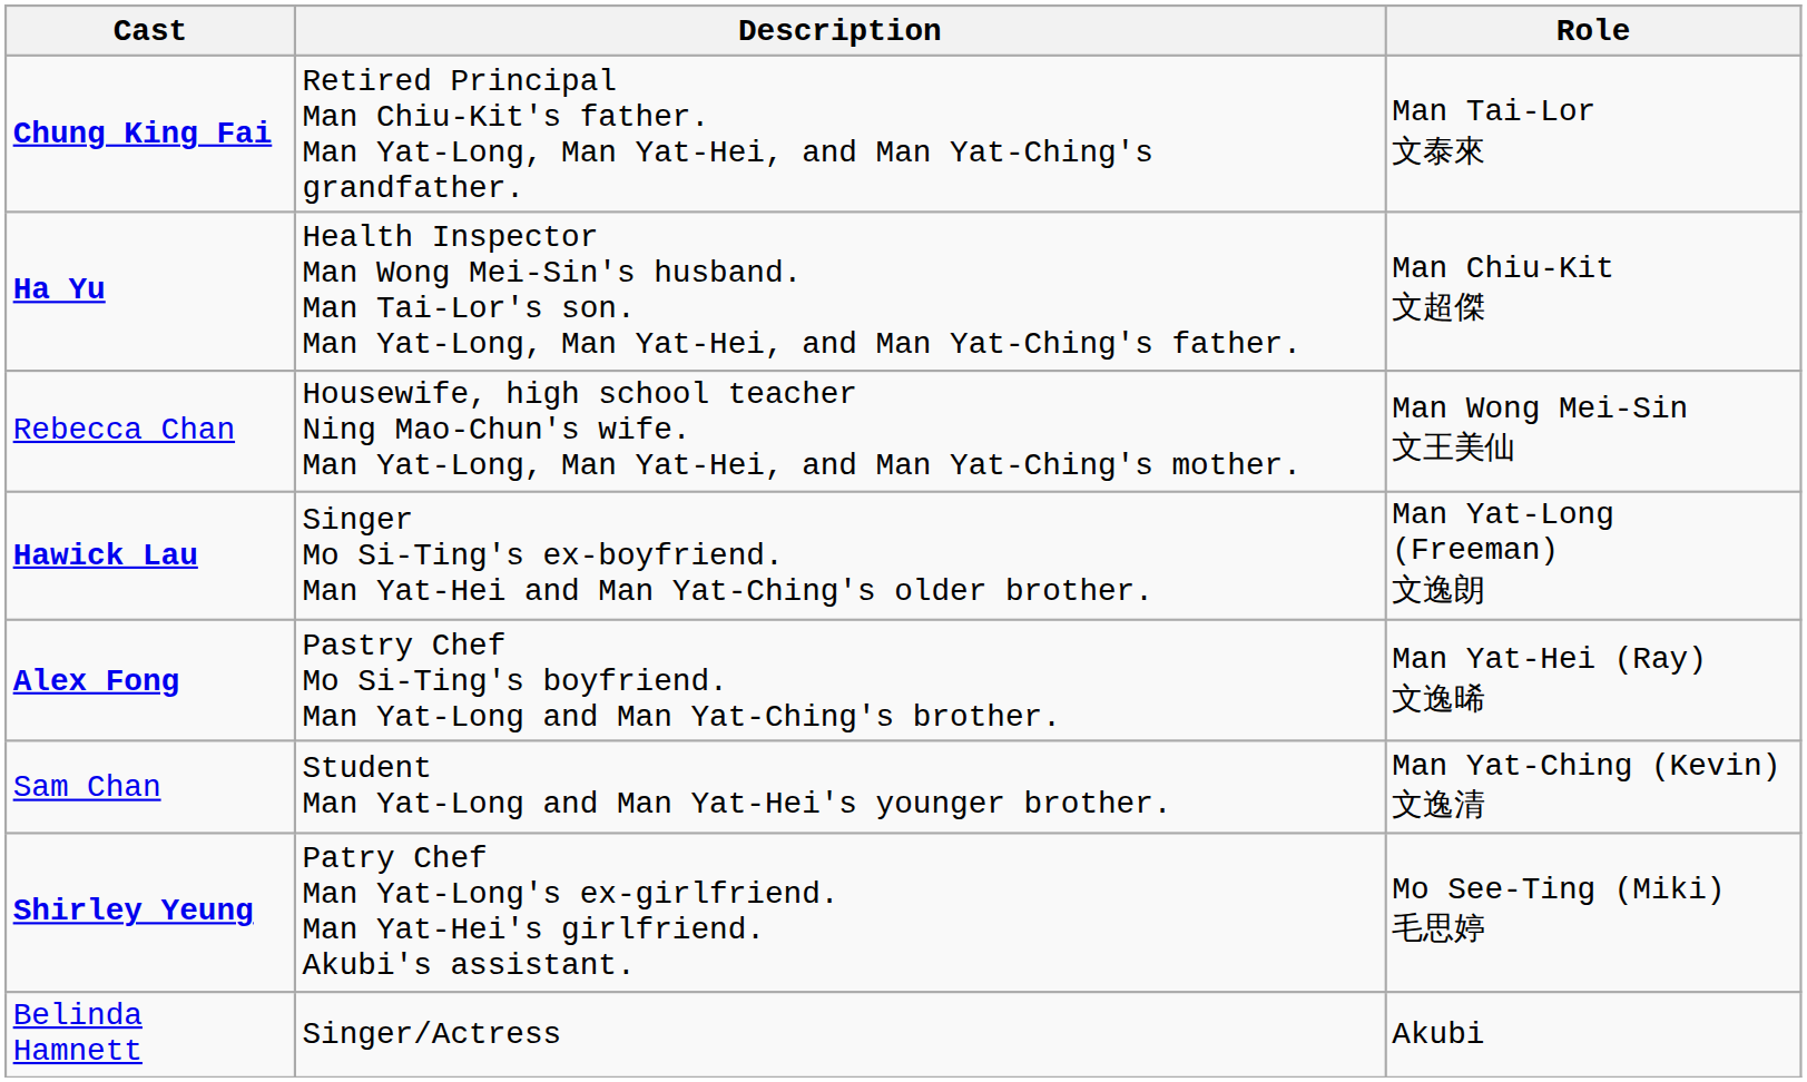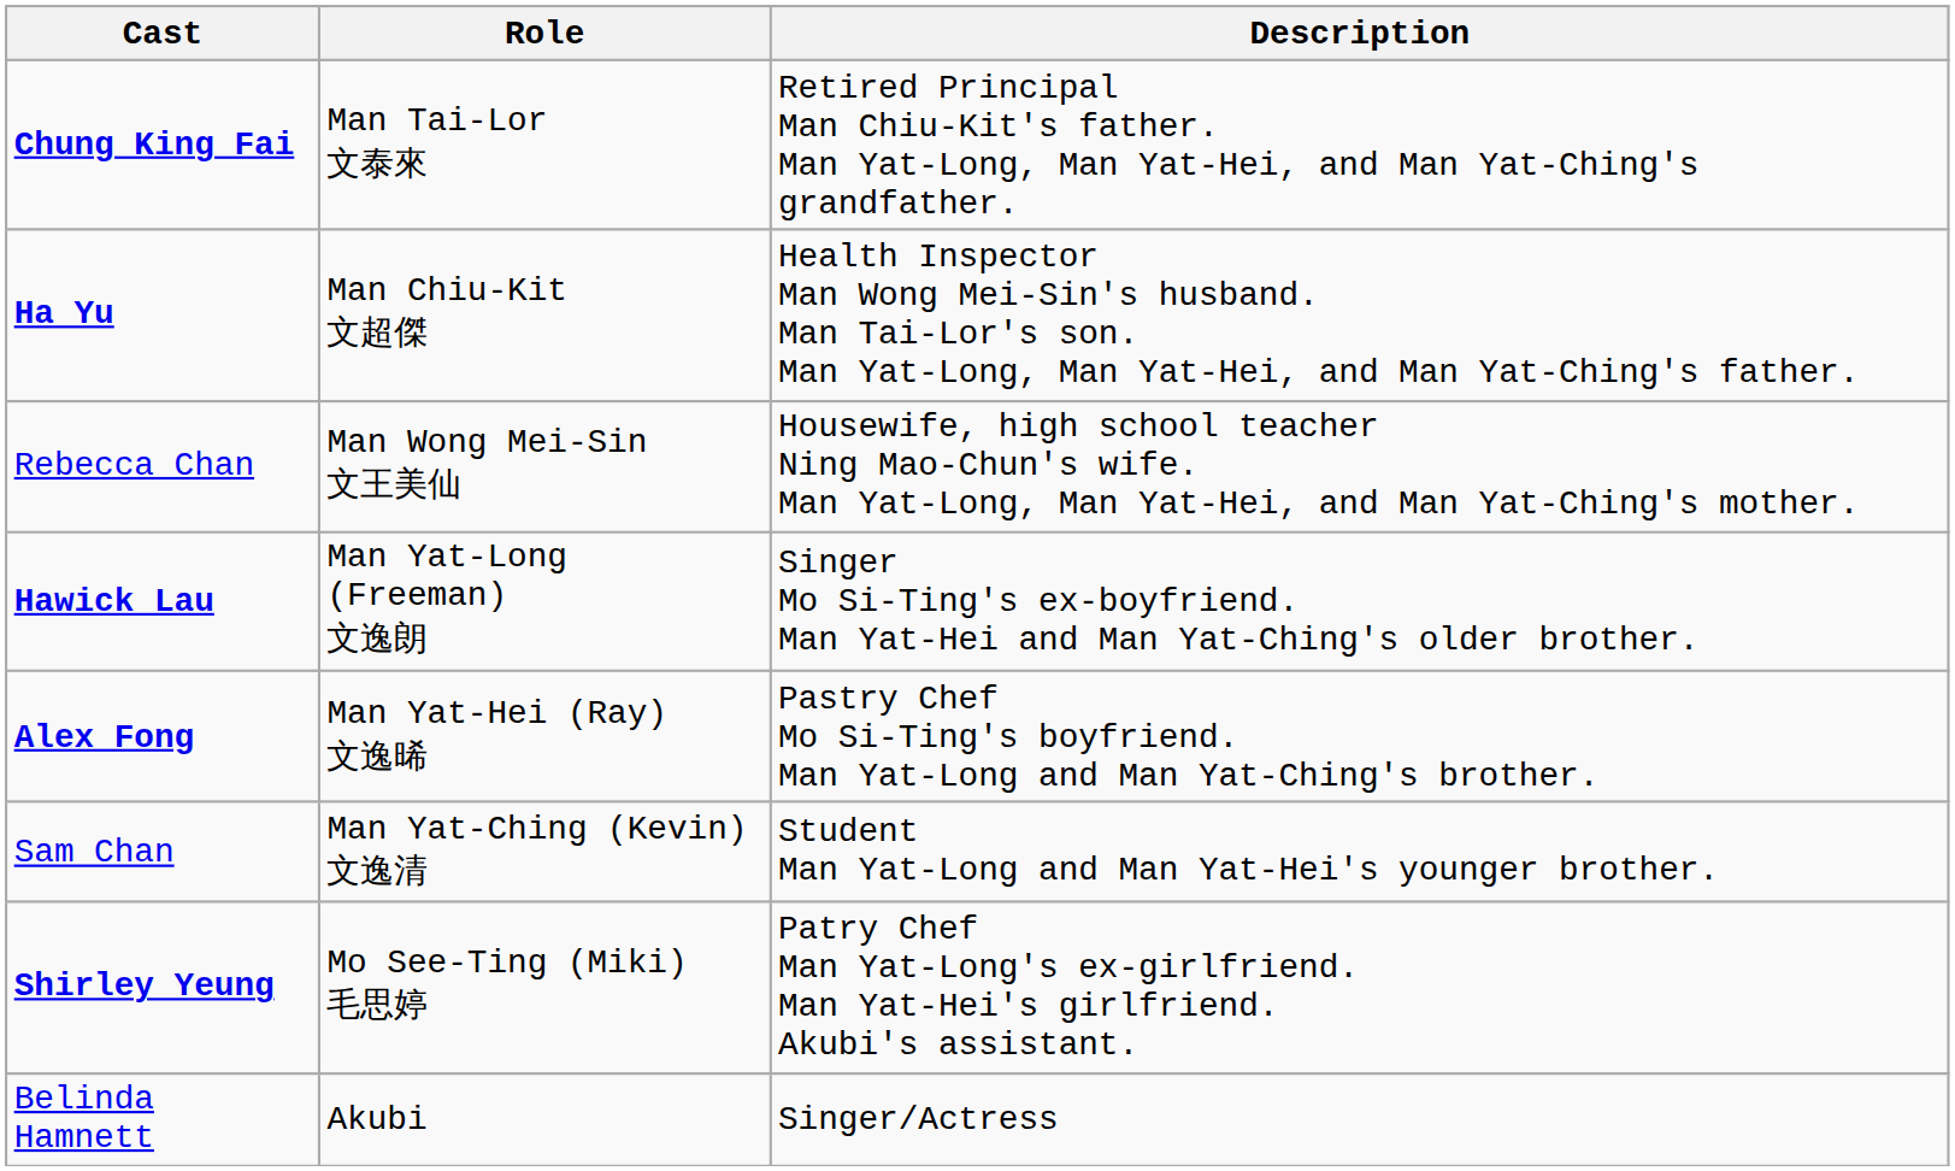 <table class="wikitable" width="60%">
 <tr>
 <th>Cast</th>
+<th>Role</th>
 <th>Description</th>
-<th>Role</th>
 </tr>
 <tr>
 <td><strong><a href='#'>Chung King Fai</a></strong></td>
+<td>Man Tai-Lor <br> 文泰來</td>
 <td>Retired Principal <br> Man Chiu-Kit's father. <br> Man Yat-Long, Man Yat-Hei, and Man Yat-Ching's grandfather.</td>
-<td>Man Tai-Lor <br> 文泰來</td>
 </tr>
 <tr>
 <td><strong><a href='#'>Ha Yu</a></strong></td>
+<td>Man Chiu-Kit <br> 文超傑</td>
 <td>Health Inspector <br> Man Wong Mei-Sin's husband. <br> Man Tai-Lor's son. <br> Man Yat-Long, Man Yat-Hei, and Man Yat-Ching's father.</td>
-<td>Man Chiu-Kit <br> 文超傑</td>
 </tr>
 <tr>
 <td><a href='#'>Rebecca Chan</a></td>
+<td>Man Wong Mei-Sin <br> 文王美仙</td>
 <td>Housewife, high school teacher <br> Ning Mao-Chun's wife. <br> Man Yat-Long, Man Yat-Hei, and Man Yat-Ching's mother.</td>
-<td>Man Wong Mei-Sin <br> 文王美仙</td>
 </tr>
 <tr>
 <td><strong><a href='#'>Hawick Lau</a></strong></td>
+<td>Man Yat-Long (Freeman) <br> 文逸朗</td>
 <td>Singer <br> Mo Si-Ting's ex-boyfriend. <br> Man Yat-Hei and Man Yat-Ching's older brother.</td>
-<td>Man Yat-Long (Freeman) <br> 文逸朗</td>
 </tr>
 <tr>
 <td><strong><a href='#'>Alex Fong</a></strong></td>
+<td>Man Yat-Hei (Ray) <br> 文逸晞</td>
 <td>Pastry Chef <br> Mo Si-Ting's boyfriend. <br> Man Yat-Long and Man Yat-Ching's brother.</td>
-<td>Man Yat-Hei (Ray) <br> 文逸晞</td>
 </tr>
 <tr>
 <td><a href='#'>Sam Chan</a></td>
+<td>Man Yat-Ching (Kevin)<br> 文逸清</td>
 <td>Student <br> Man Yat-Long and Man Yat-Hei's younger brother.</td>
-<td>Man Yat-Ching (Kevin)<br> 文逸清</td>
 </tr>
 <tr>
 <td><strong><a href='#'>Shirley Yeung</a></strong></td>
+<td>Mo See-Ting (Miki) <br> 毛思婷</td>
 <td>Patry Chef <br> Man Yat-Long's ex-girlfriend. <br> Man Yat-Hei's girlfriend. <br> Akubi's assistant.</td>
-<td>Mo See-Ting (Miki) <br> 毛思婷</td>
 </tr>
 <tr>
 <td><a href='#'>Belinda Hamnett</a></td>
+<td>Akubi</td>
 <td>Singer/Actress</td>
-<td>Akubi</td>
 </tr>
 </table>
